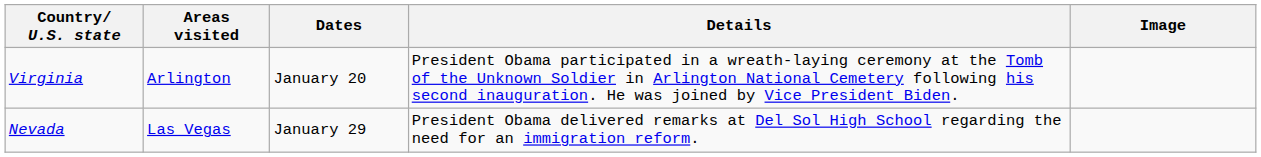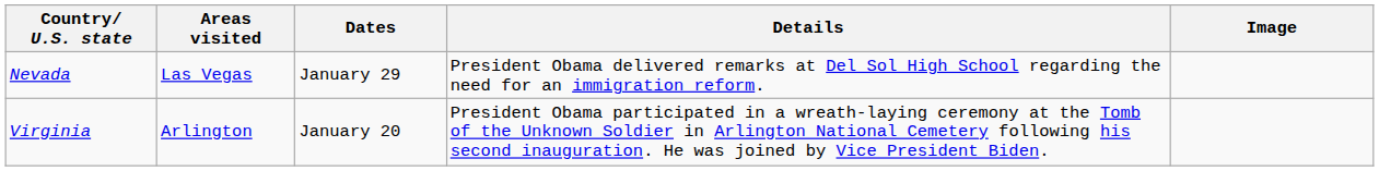 <table class="wikitable" style="margin: 1em auto 1em auto">
 <tr>
 <th width=110>Country/<br><em>U.S. state</em></th>
 <th width=100>Areas visited</th>
 <th width=110>Dates</th>
 <th width=550>Details</th>
 <th width=150>Image</th>
 </tr>
 <tr>
+<td> <em><a href='#'>Nevada</a></em></td>
+<td><a href='#'>Las Vegas</a></td>
+<td>January 29</td>
+<td>President Obama delivered remarks at <a href='#'>Del Sol High School</a> regarding the need for an <a href='#'>immigration reform</a>.</td>
+<td></td>
+</tr>
+<tr>
 <td> <em><a href='#'>Virginia</a></em></td>
 <td><a href='#'>Arlington</a></td>
 <td>January 20</td>
 <td>President Obama participated in a wreath-laying ceremony at the <a href='#'>Tomb of the Unknown Soldier</a> in <a href='#'>Arlington National Cemetery</a> following <a href='#'>his second inauguration</a>. He was joined by <a href='#'>Vice President Biden</a>.</td>
 <td></td>
 </tr>
-<tr>
-<td> <em><a href='#'>Nevada</a></em></td>
-<td><a href='#'>Las Vegas</a></td>
-<td>January 29</td>
-<td>President Obama delivered remarks at <a href='#'>Del Sol High School</a> regarding the need for an <a href='#'>immigration reform</a>.</td>
-<td></td>
-</tr>
 </table>
